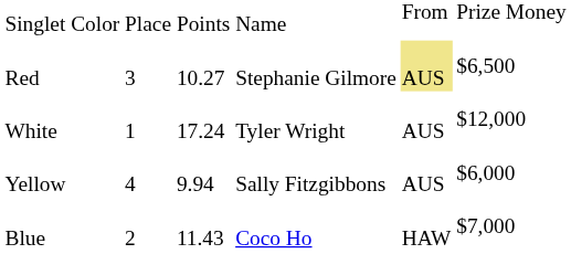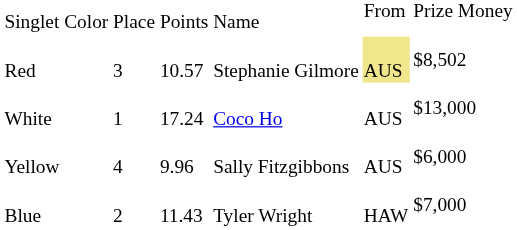 <table class="MsoNormalTable">
 <tr>
 <td></td>
 <td></td>
 <td></td>
 <td></td>
 <td></td>
 <td></td>
 <td></td>
 </tr>
 <tr>
 <td rowspan="5"></td>
 <td><br>Singlet Color</td>
 <td><br>Place</td>
 <td><br>Points</td>
 <td><br>Name</td>
 <td>From</td>
 <td>Prize Money</td>
 </tr>
 <tr>
 <td><br>Red</td>
 <td><br>3</td>
-<td><br>10.27</td>
+<td><br>10.57</td>
 <td><br>Stephanie Gilmore</td>
 <td style="background: khaki;"><br>AUS</td>
-<td>$6,500</td>
+<td>$8,502</td>
 </tr>
 <tr>
 <td><br>White</td>
 <td><br>1</td>
 <td><br>17.24</td>
-<td><br>Tyler Wright</td>
+<td><br><a href='#'>Coco Ho</a></td>
 <td><br>AUS</td>
-<td>$12,000</td>
+<td>$13,000</td>
 </tr>
 <tr>
 <td><br>Yellow</td>
 <td><br>4</td>
-<td><br>9.94</td>
+<td><br>9.96</td>
 <td><br>Sally Fitzgibbons</td>
 <td><br>AUS</td>
 <td>$6,000</td>
 </tr>
 <tr>
 <td><br>Blue</td>
 <td><br>2</td>
 <td><br>11.43</td>
-<td><br><a href='#'>Coco Ho</a></td>
+<td><br>Tyler Wright</td>
 <td><br>HAW</td>
 <td>$7,000</td>
 </tr>
 </table>
